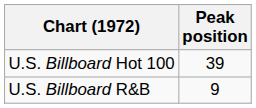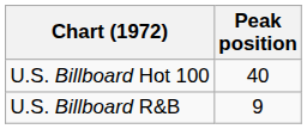 <table class="wikitable">
 <tr>
 <th>Chart (1972)</th>
 <th>Peak<br>position</th>
 </tr>
 <tr>
 <td>U.S. <em>Billboard</em> Hot 100</td>
-<td align="center">39</td>
+<td align="center">40</td>
 </tr>
 <tr>
 <td>U.S. <em>Billboard</em> R&B</td>
 <td align="center">9</td>
 </tr>
 </table>
